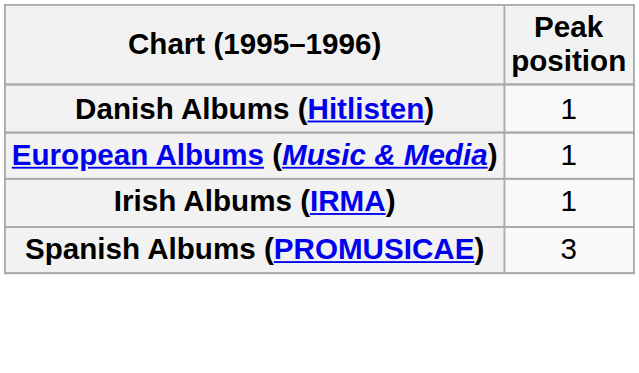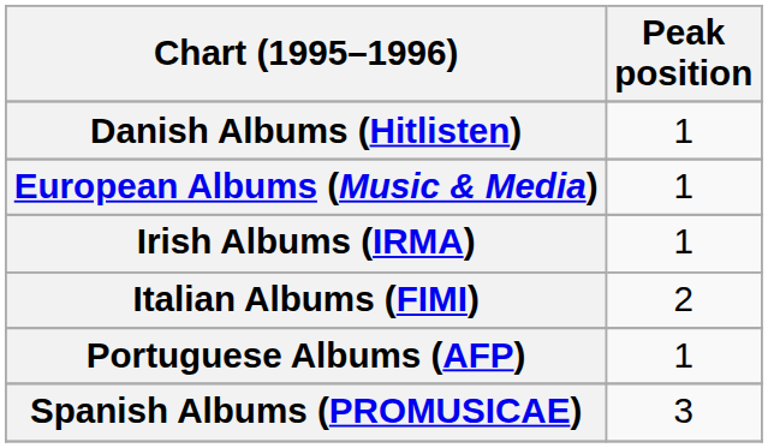 <table class="wikitable sortable plainrowheaders">
 <tr>
 <th>Chart (1995–1996)</th>
 <th>Peak<br>position</th>
 </tr>
 <tr>
 </tr>
 <tr>
 </tr>
 <tr>
 </tr>
 <tr>
 </tr>
 <tr>
 </tr>
 <tr>
 </tr>
 <tr>
 <th scope="row">Danish Albums (<a href='#'>Hitlisten</a>)</th>
 <td style="text-align:center;">1</td>
 </tr>
 <tr>
 </tr>
 <tr>
 <th scope="row"><a href='#'>European Albums</a> (<em><a href='#'>Music & Media</a></em>)</th>
 <td style="text-align:center;">1</td>
 </tr>
 <tr>
 </tr>
 <tr>
 </tr>
 <tr>
 </tr>
 <tr>
 </tr>
 <tr>
 <th scope="row">Irish Albums (<a href='#'>IRMA</a>)</th>
 <td style="text-align:center;">1</td>
 </tr>
 <tr>
+<th scope="row">Italian Albums (<a href='#'>FIMI</a>)</th>
+<td style="text-align:center;">2</td>
 </tr>
 <tr>
+</tr>
+<tr>
+</tr>
+<tr>
+<th scope="row">Portuguese Albums (<a href='#'>AFP</a>)</th>
+<td style="text-align:center;">1</td>
 </tr>
 <tr>
 </tr>
 <tr>
 <th scope="row">Spanish Albums (<a href='#'>PROMUSICAE</a>)</th>
 <td style="text-align:center;">3</td>
 </tr>
 <tr>
 </tr>
 <tr>
 </tr>
 <tr>
 </tr>
 <tr>
 </tr>
 </table>
